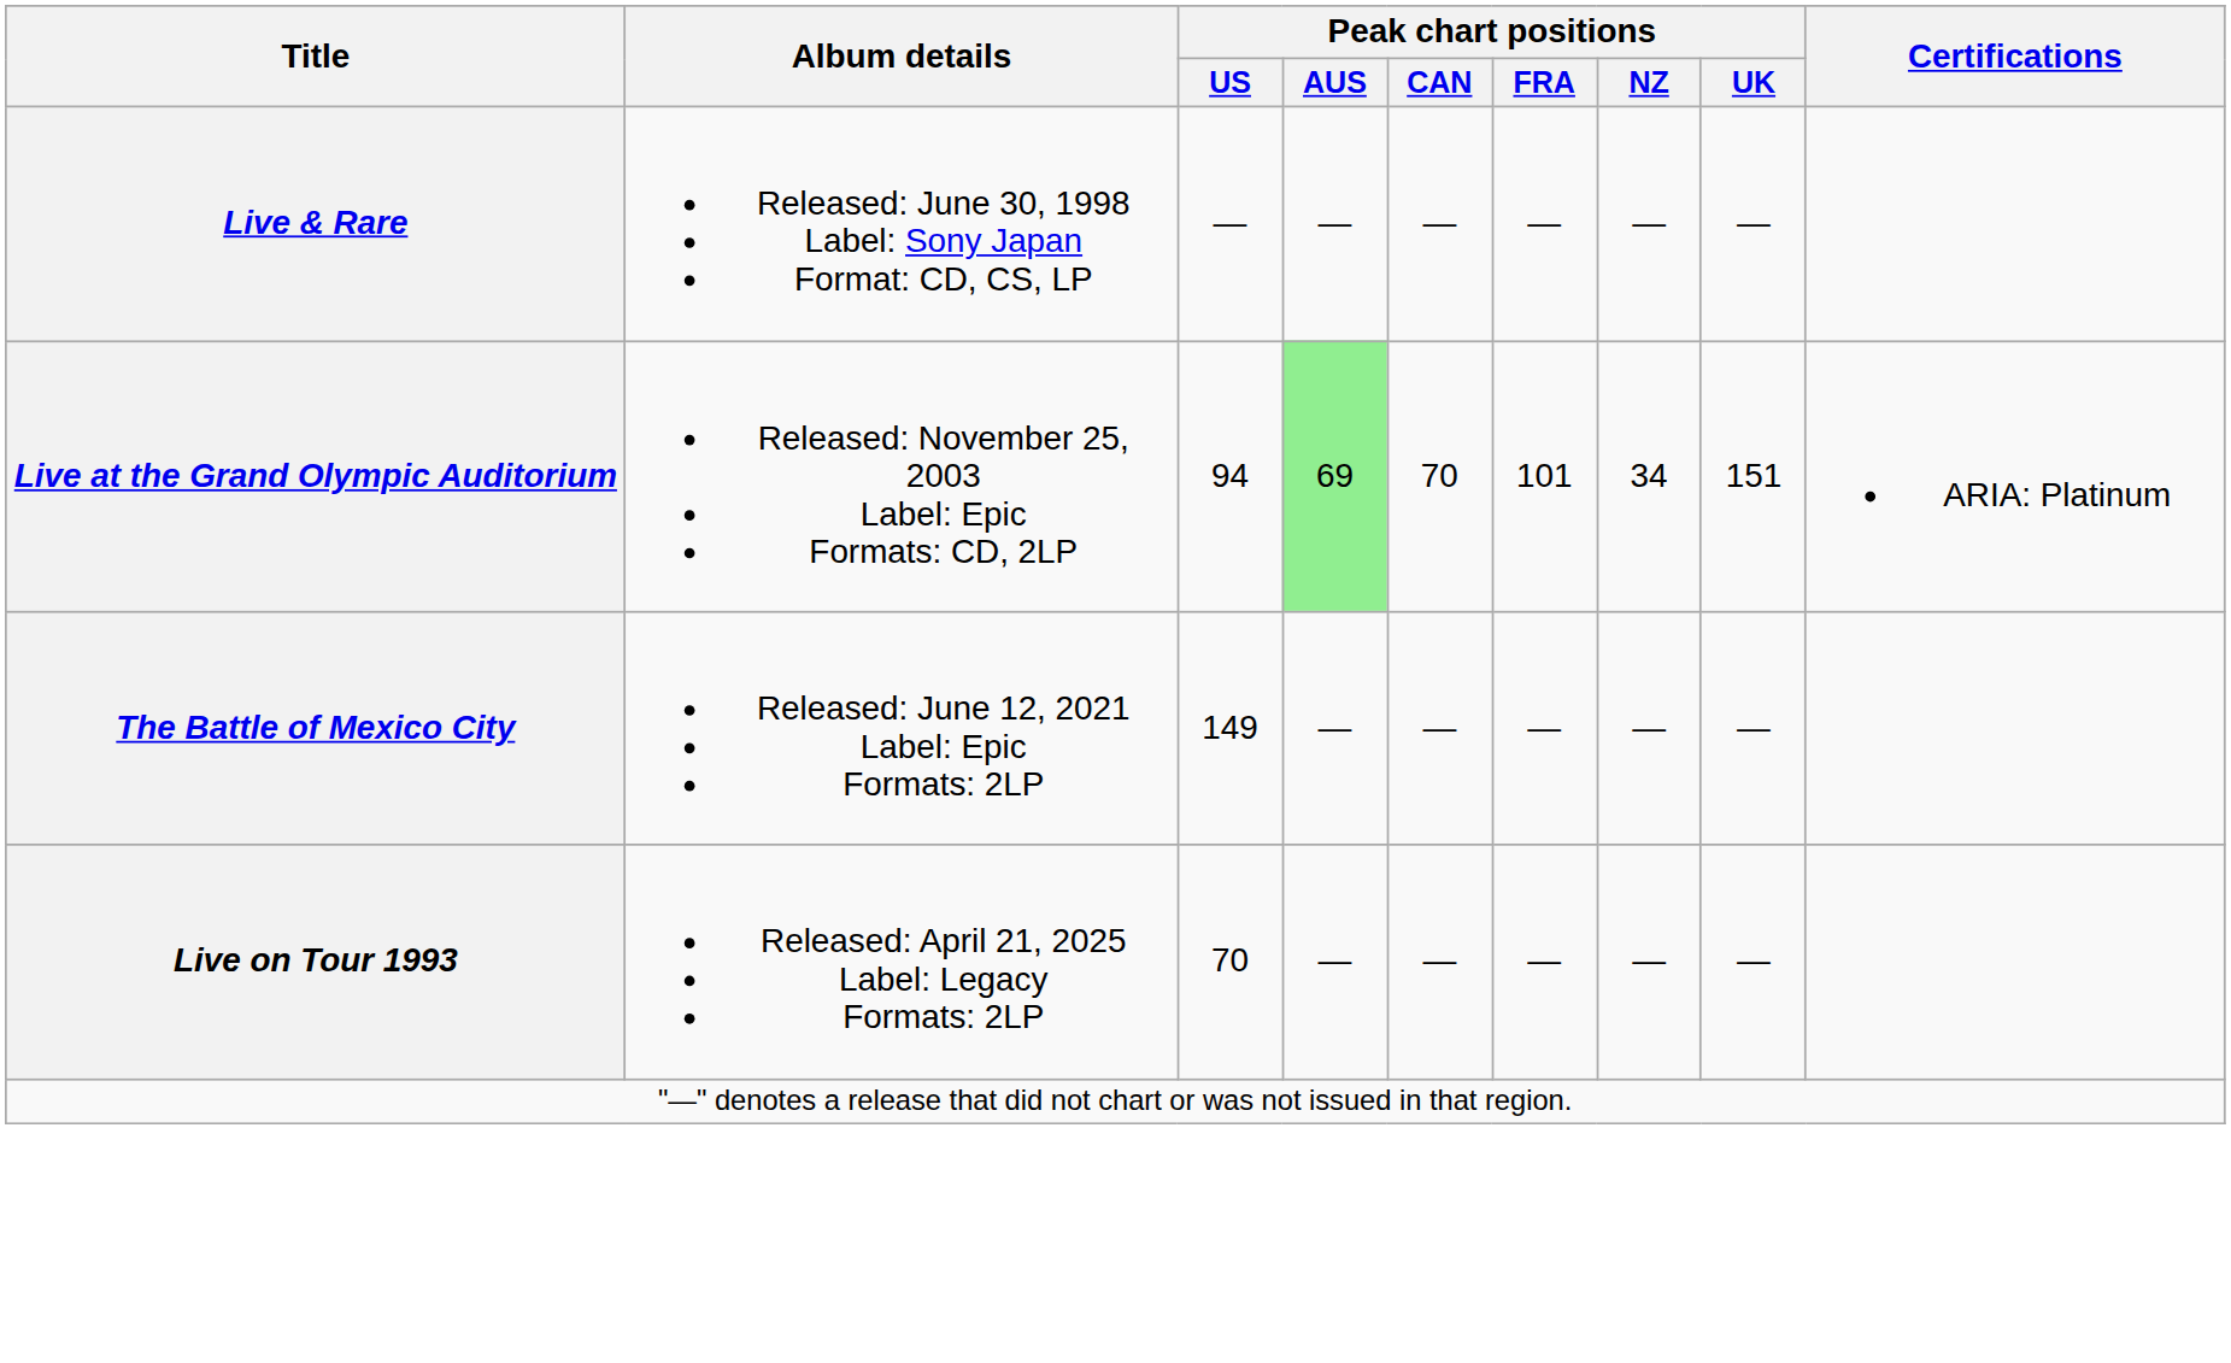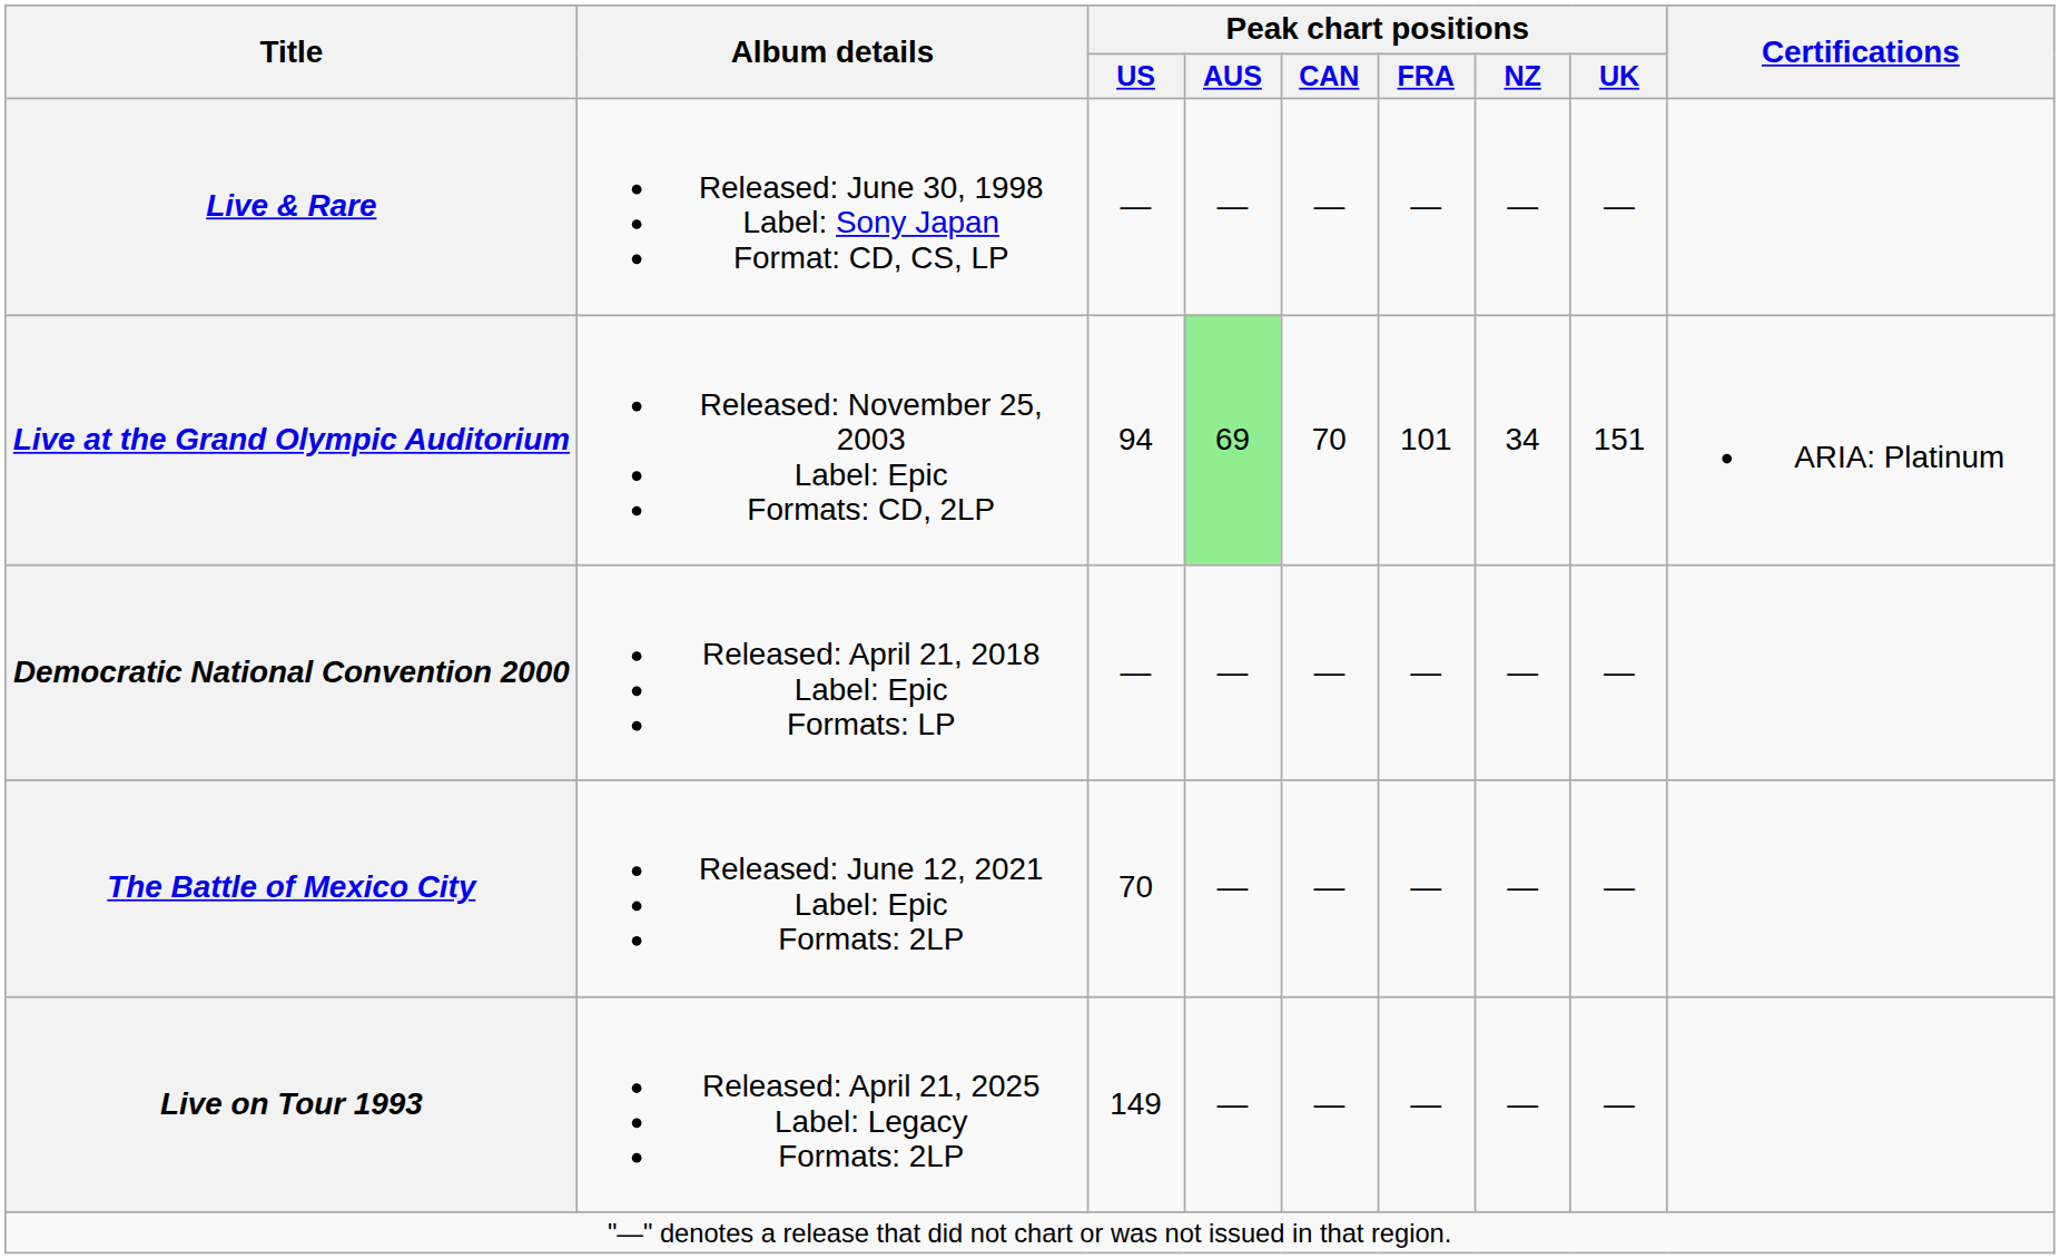 <table class="wikitable plainrowheaders" style="text-align:center;">
 <tr>
 <th scope="col" rowspan="2" style="width:18em;">Title</th>
 <th scope="col" rowspan="2" style="width:16em;">Album details</th>
 <th scope="col" colspan="6">Peak chart positions</th>
 <th scope="col" rowspan="2" style="width:12em;"><a href='#'>Certifications</a></th>
 </tr>
 <tr>
 <th scope="col" style="width:3em;font-size:90%;"><a href='#'>US</a><br></th>
 <th scope="col" style="width:3em;font-size:90%;"><a href='#'>AUS</a><br></th>
 <th scope="col" style="width:3em;font-size:90%;"><a href='#'>CAN</a><br></th>
 <th scope="col" style="width:3em;font-size:90%;"><a href='#'>FRA</a><br></th>
 <th scope="col" style="width:3em;font-size:90%;"><a href='#'>NZ</a><br></th>
 <th scope="col" style="width:3em;font-size:90%;"><a href='#'>UK</a><br></th>
 </tr>
 <tr>
 <th scope="row"><em><a href='#'>Live & Rare</a></em></th>
 <td><br><ul><li>Released: June 30, 1998</li><li>Label: <a href='#'>Sony Japan</a></li><li>Format: CD, CS, LP</li></ul></td>
 <td>—</td>
 <td>—</td>
 <td>—</td>
 <td>—</td>
 <td>—</td>
 <td>—</td>
 <td></td>
 </tr>
 <tr>
 <th scope="row"><em><a href='#'>Live at the Grand Olympic Auditorium</a></em></th>
 <td><br><ul><li>Released: November 25, 2003</li><li>Label: Epic</li><li>Formats: CD, 2LP</li></ul></td>
 <td>94</td>
 <td style="background: lightgreen;">69</td>
 <td>70</td>
 <td>101</td>
 <td>34</td>
 <td>151</td>
 <td><br><ul><li>ARIA: Platinum</li></ul></td>
 </tr>
 <tr>
+<th scope="row"><em>Democratic National Convention 2000</em></th>
+<td><br><ul><li>Released: April 21, 2018</li><li>Label: Epic</li><li>Formats: LP</li></ul></td>
+<td>—</td>
+<td>—</td>
+<td>—</td>
+<td>—</td>
+<td>—</td>
+<td>—</td>
+<td></td>
+</tr>
+<tr>
 <th scope="row"><em><a href='#'>The Battle of Mexico City</a></em></th>
 <td><br><ul><li>Released: June 12, 2021</li><li>Label: Epic</li><li>Formats: 2LP</li></ul></td>
-<td>149</td>
+<td>70</td>
 <td>—</td>
 <td>—</td>
 <td>—</td>
 <td>—</td>
 <td>—</td>
 <td></td>
 </tr>
 <tr>
 <th scope="row"><em>Live on Tour 1993</em></th>
 <td><br><ul><li>Released: April 21, 2025</li><li>Label: Legacy</li><li>Formats: 2LP</li></ul></td>
-<td>70</td>
+<td>149</td>
 <td>—</td>
 <td>—</td>
 <td>—</td>
 <td>—</td>
 <td>—</td>
 <td></td>
 </tr>
 <tr>
 <td colspan="9" style="font-size: 85%">"—" denotes a release that did not chart or was not issued in that region.</td>
 </tr>
 </table>
